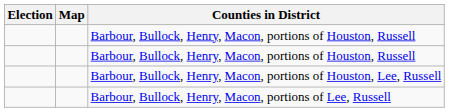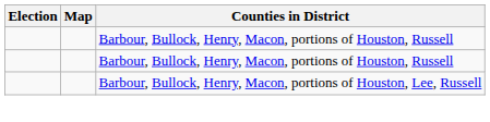 <table class="wikitable">
 <tr>
 <th>Election</th>
 <th>Map</th>
 <th>Counties in District</th>
 </tr>
 <tr>
 <td></td>
 <td></td>
 <td><a href='#'>Barbour</a>, <a href='#'>Bullock</a>, <a href='#'>Henry</a>, <a href='#'>Macon</a>, portions of <a href='#'>Houston</a>, <a href='#'>Russell</a></td>
 </tr>
 <tr>
 <td></td>
 <td></td>
 <td><a href='#'>Barbour</a>, <a href='#'>Bullock</a>, <a href='#'>Henry</a>, <a href='#'>Macon</a>, portions of <a href='#'>Houston</a>, <a href='#'>Russell</a></td>
 </tr>
 <tr>
 <td></td>
 <td></td>
 <td><a href='#'>Barbour</a>, <a href='#'>Bullock</a>, <a href='#'>Henry</a>, <a href='#'>Macon</a>, portions of <a href='#'>Houston</a>, <a href='#'>Lee</a>, <a href='#'>Russell</a></td>
 </tr>
-<tr>
-<td></td>
-<td></td>
-<td><a href='#'>Barbour</a>, <a href='#'>Bullock</a>, <a href='#'>Henry</a>, <a href='#'>Macon</a>, portions of <a href='#'>Lee</a>, <a href='#'>Russell</a></td>
-</tr>
 </table>
